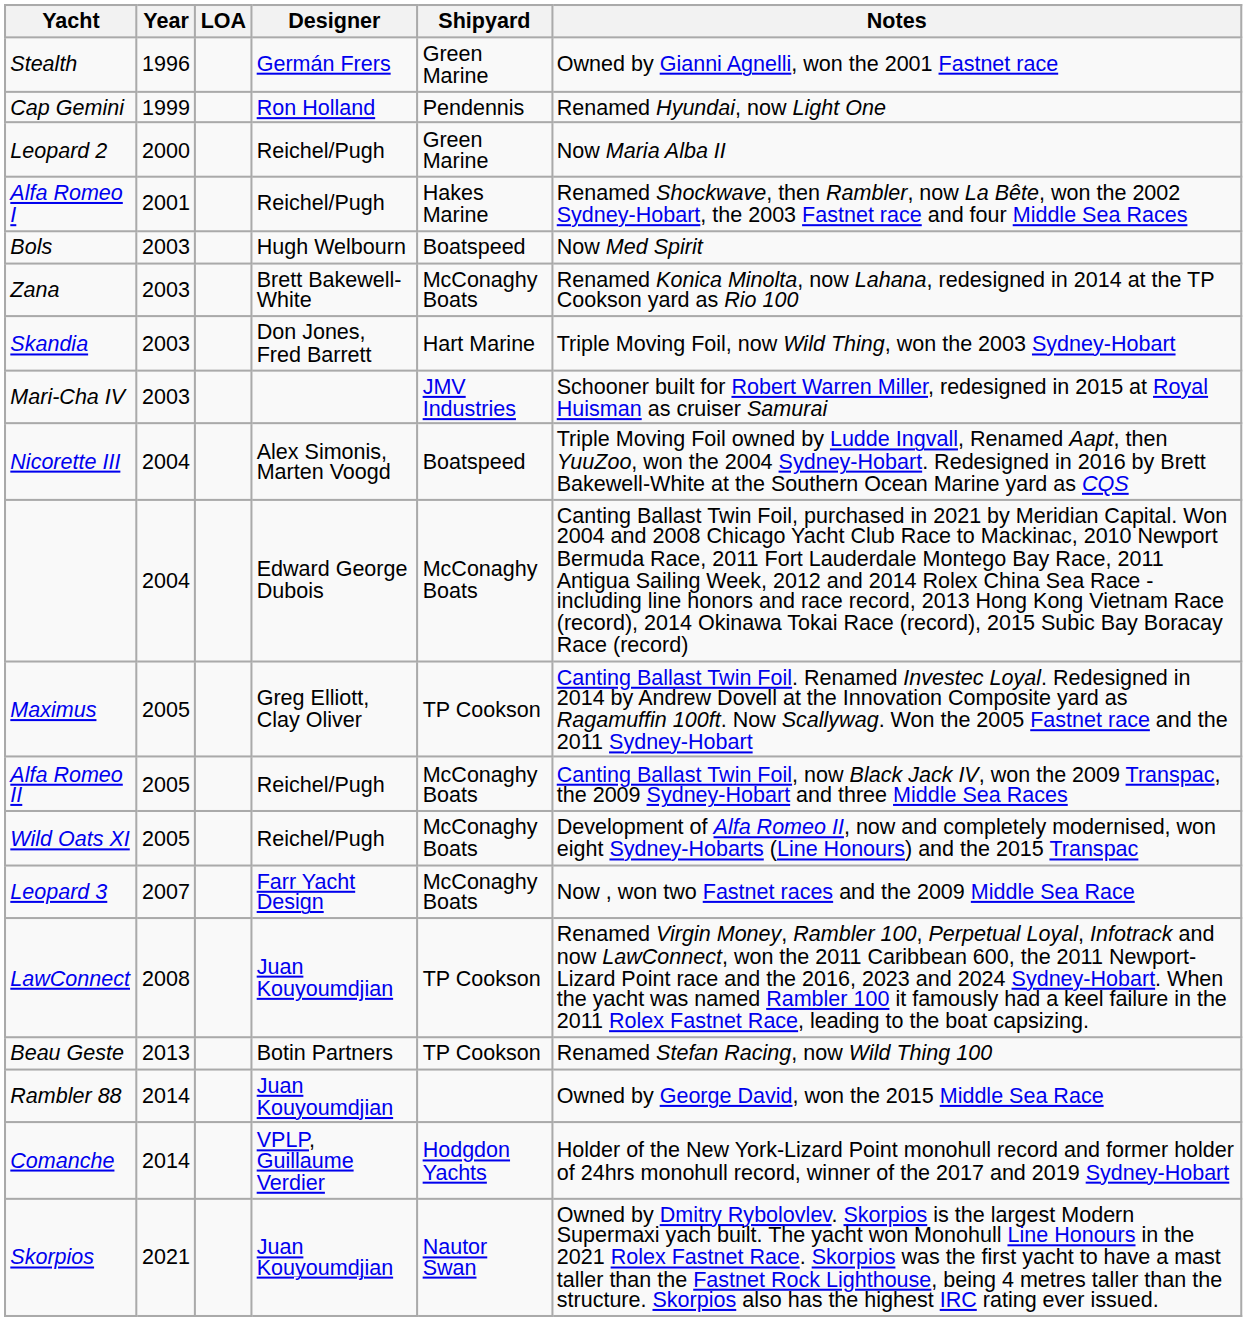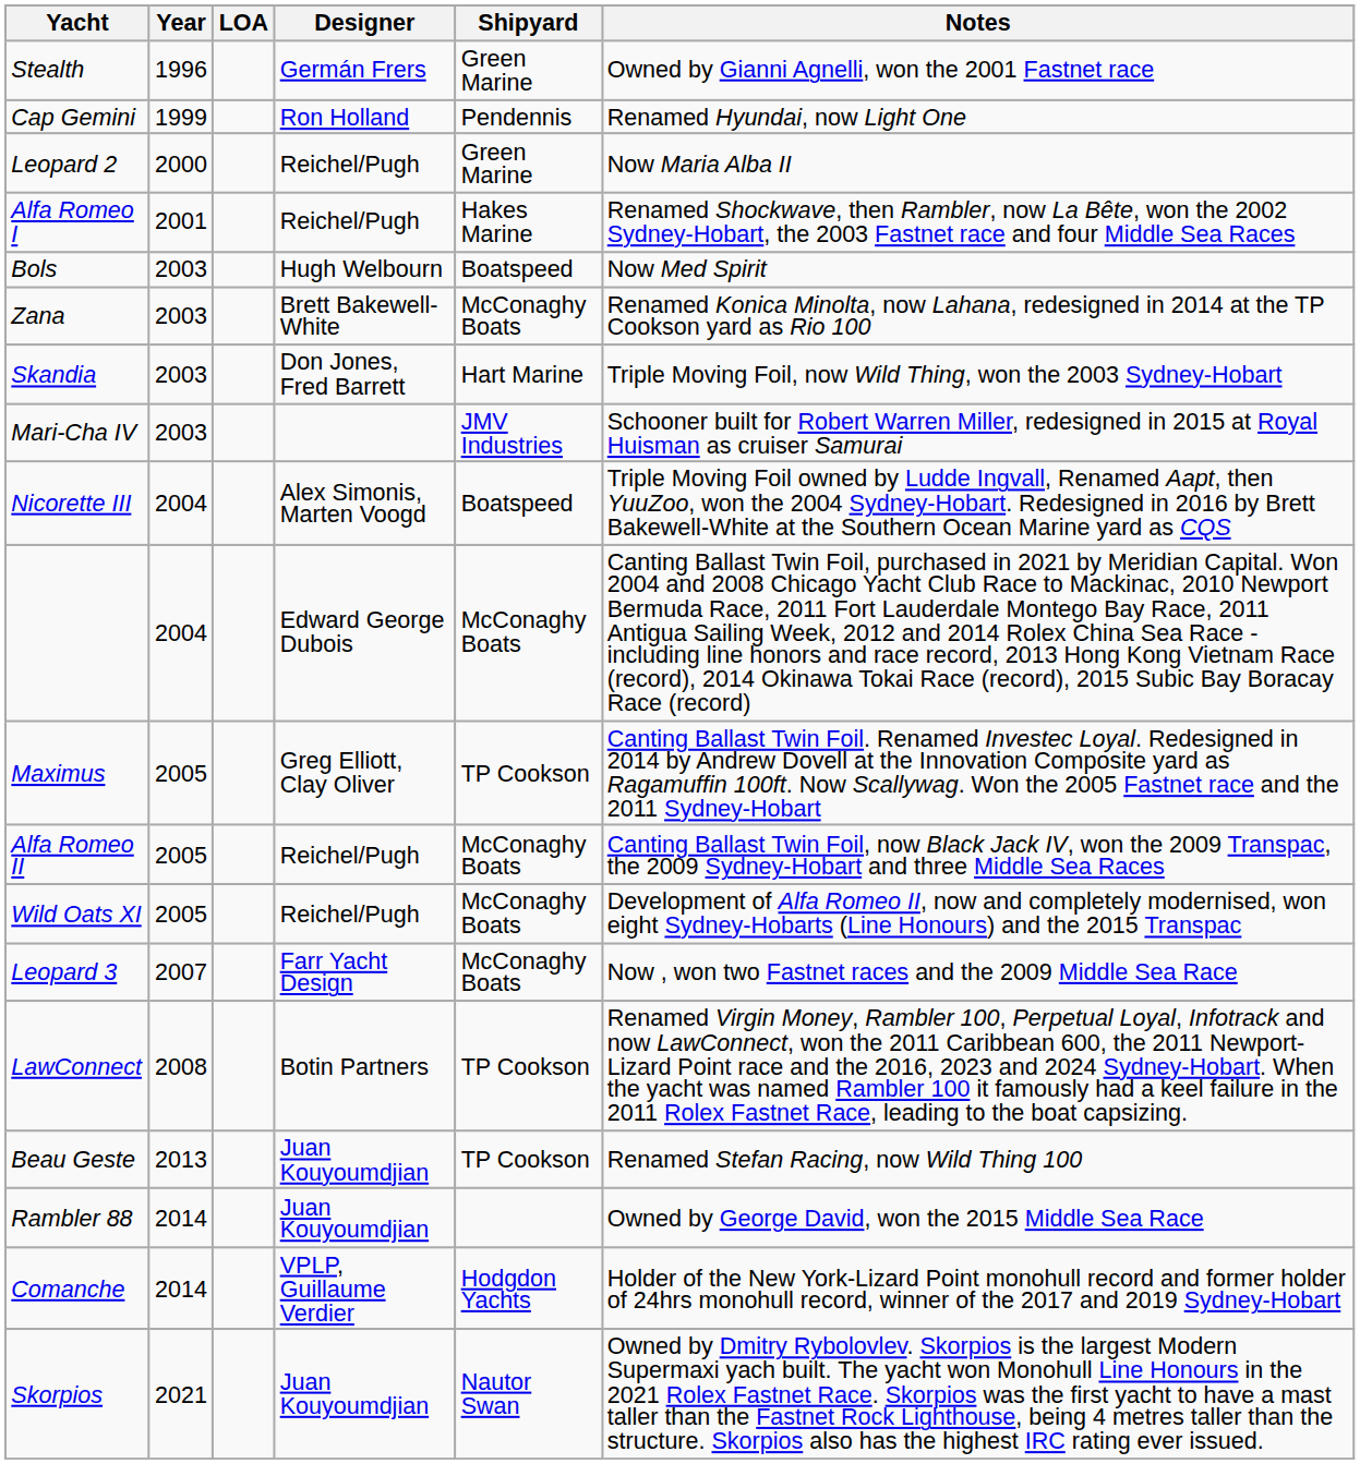 <table class="wikitable sortable" style=font-size:8pt;line-height:1>
 <tr>
 <th>Yacht</th>
 <th>Year</th>
 <th data-sort-type=number>LOA</th>
 <th>Designer</th>
 <th>Shipyard</th>
 <th>Notes</th>
 </tr>
 <tr>
 <td><em>Stealth</em></td>
 <td>1996</td>
 <td></td>
 <td><a href='#'>Germán Frers</a></td>
 <td> Green Marine</td>
 <td>Owned by <a href='#'>Gianni Agnelli</a>, won the 2001 <a href='#'>Fastnet race</a></td>
 </tr>
 <tr>
 <td><em>Cap Gemini</em></td>
 <td>1999</td>
 <td></td>
 <td><a href='#'>Ron Holland</a></td>
 <td> Pendennis</td>
 <td>Renamed <em>Hyundai</em>, now <em>Light One</em></td>
 </tr>
 <tr>
 <td><em>Leopard 2</em></td>
 <td>2000</td>
 <td></td>
 <td>Reichel/Pugh</td>
 <td> Green Marine</td>
 <td>Now <em>Maria Alba II</em></td>
 </tr>
 <tr>
 <td><em><a href='#'>Alfa Romeo I</a></em></td>
 <td>2001</td>
 <td></td>
 <td>Reichel/Pugh</td>
 <td> Hakes Marine</td>
 <td>Renamed <em>Shockwave</em>, then <em>Rambler</em>, now <em>La Bête</em>, won the 2002 <a href='#'>Sydney-Hobart</a>, the 2003 <a href='#'>Fastnet race</a> and four <a href='#'>Middle Sea Races</a></td>
 </tr>
 <tr>
 <td><em>Bols</em></td>
 <td>2003</td>
 <td></td>
 <td>Hugh Welbourn</td>
 <td> Boatspeed</td>
 <td>Now <em>Med Spirit</em></td>
 </tr>
 <tr>
 <td><em>Zana</em></td>
 <td>2003</td>
 <td></td>
 <td>Brett Bakewell-White</td>
 <td> McConaghy Boats</td>
 <td>Renamed <em>Konica Minolta</em>, now <em>Lahana</em>, redesigned in 2014 at the TP Cookson yard as  <em>Rio 100</em></td>
 </tr>
 <tr>
 <td><em><a href='#'>Skandia</a></em></td>
 <td>2003</td>
 <td></td>
 <td>Don Jones, Fred Barrett</td>
 <td> Hart Marine</td>
 <td>Triple Moving Foil, now <em>Wild Thing</em>, won the 2003 <a href='#'>Sydney-Hobart</a></td>
 </tr>
 <tr>
 <td><em>Mari-Cha IV</em></td>
 <td>2003</td>
 <td data-sort-type=number></td>
 <td></td>
 <td> <a href='#'>JMV Industries</a></td>
 <td>Schooner built for <a href='#'>Robert Warren Miller</a>, redesigned in 2015 at <a href='#'>Royal Huisman</a> as cruiser <em>Samurai</em></td>
 </tr>
 <tr>
 <td><em><a href='#'>Nicorette III</a></em></td>
 <td>2004</td>
 <td></td>
 <td>Alex Simonis, Marten Voogd</td>
 <td> Boatspeed</td>
 <td>Triple Moving Foil owned by <a href='#'>Ludde Ingvall</a>, Renamed <em>Aapt</em>, then <em>YuuZoo</em>, won the 2004 <a href='#'>Sydney-Hobart</a>. Redesigned in 2016 by Brett Bakewell-White at the Southern Ocean Marine yard as  <em><a href='#'>CQS</a></em></td>
 </tr>
 <tr>
 <td><em></em></td>
 <td>2004</td>
 <td></td>
 <td>Edward George Dubois</td>
 <td> McConaghy Boats</td>
 <td>Canting Ballast Twin Foil, purchased in 2021 by Meridian Capital. Won 2004 and 2008 Chicago Yacht Club Race to Mackinac, 2010 Newport Bermuda Race, 2011 Fort Lauderdale Montego Bay Race, 2011 Antigua Sailing Week, 2012 and 2014 Rolex China Sea Race - including line honors and race record, 2013 Hong Kong Vietnam Race (record), 2014 Okinawa Tokai Race (record), 2015 Subic Bay Boracay Race (record)</td>
 </tr>
 <tr>
 <td><em><a href='#'>Maximus</a></em></td>
 <td>2005</td>
 <td></td>
 <td>Greg Elliott, Clay Oliver</td>
 <td> TP Cookson</td>
 <td><a href='#'>Canting Ballast Twin Foil</a>. Renamed <em>Investec Loyal</em>. Redesigned in 2014 by Andrew Dovell at the Innovation Composite yard as <em>Ragamuffin 100ft</em>. Now <em>Scallywag</em>. Won the 2005 <a href='#'>Fastnet race</a> and the 2011 <a href='#'>Sydney-Hobart</a></td>
 </tr>
 <tr>
 <td><em><a href='#'>Alfa Romeo II</a></em></td>
 <td>2005</td>
 <td></td>
 <td>Reichel/Pugh</td>
 <td> McConaghy Boats</td>
 <td><a href='#'>Canting Ballast Twin Foil</a>, now  <em>Black Jack IV</em>, won the 2009 <a href='#'>Transpac</a>, the 2009 <a href='#'>Sydney-Hobart</a> and three <a href='#'>Middle Sea Races</a></td>
 </tr>
 <tr>
 <td><em><a href='#'>Wild Oats XI</a></em></td>
 <td>2005</td>
 <td></td>
 <td>Reichel/Pugh</td>
 <td> McConaghy Boats</td>
 <td>Development of <em><a href='#'>Alfa Romeo II</a></em>, now  and completely modernised, won eight <a href='#'>Sydney-Hobarts</a> (<a href='#'>Line Honours</a>) and the 2015 <a href='#'>Transpac</a></td>
 </tr>
 <tr>
 <td><em><a href='#'>Leopard 3</a></em></td>
 <td>2007</td>
 <td></td>
 <td><a href='#'>Farr Yacht Design</a></td>
 <td> McConaghy Boats</td>
 <td>Now , won two <a href='#'>Fastnet races</a> and the 2009 <a href='#'>Middle Sea Race</a></td>
 </tr>
 <tr>
 <td><em><a href='#'>LawConnect</a></em></td>
 <td>2008</td>
 <td></td>
-<td><a href='#'>Juan Kouyoumdjian</a></td>
+<td>Botin Partners</td>
 <td> TP Cookson</td>
 <td>Renamed <em>Virgin Money</em>, <em>Rambler 100</em>, <em>Perpetual Loyal</em>,  <em>Infotrack</em> and now  <em>LawConnect</em>, won the 2011 Caribbean 600, the 2011 Newport-Lizard Point race and the 2016, 2023 and 2024 <a href='#'>Sydney-Hobart</a>.  When the yacht was named <a href='#'>Rambler 100</a> it famously had a keel failure in the 2011 <a href='#'>Rolex Fastnet Race</a>, leading to the boat capsizing.</td>
 </tr>
 <tr>
 <td><em>Beau Geste</em></td>
 <td>2013</td>
 <td></td>
-<td>Botin Partners</td>
+<td><a href='#'>Juan Kouyoumdjian</a></td>
 <td {{nowrap> TP Cookson</td>
 <td>Renamed <em>Stefan Racing</em>, now  <em>Wild Thing 100</em></td>
 </tr>
 <tr>
 <td><em>Rambler 88</em></td>
 <td>2014</td>
 <td></td>
 <td><a href='#'>Juan Kouyoumdjian</a></td>
 <td></td>
 <td>Owned by <a href='#'>George David</a>, won the 2015 <a href='#'>Middle Sea Race</a></td>
 </tr>
 <tr>
 <td><em><a href='#'>Comanche</a></em></td>
 <td>2014</td>
 <td></td>
 <td><a href='#'>VPLP</a>, <a href='#'>Guillaume Verdier</a></td>
 <td> <a href='#'>Hodgdon Yachts</a></td>
 <td>Holder of the New York-Lizard Point monohull record and former holder of 24hrs monohull record, winner of the 2017 and 2019 <a href='#'>Sydney-Hobart</a></td>
 </tr>
 <tr>
 <td><em><a href='#'>Skorpios</a></em></td>
 <td>2021</td>
 <td></td>
 <td><a href='#'>Juan Kouyoumdjian</a></td>
 <td {{nowrap> <a href='#'>Nautor Swan</a></td>
 <td>Owned by <a href='#'>Dmitry Rybolovlev</a>. <a href='#'>Skorpios</a> is the largest Modern Supermaxi yach built.  The yacht won Monohull <a href='#'>Line Honours</a> in the 2021 <a href='#'>Rolex Fastnet Race</a>.  <a href='#'>Skorpios</a> was the first yacht to have a mast taller than the <a href='#'>Fastnet Rock Lighthouse</a>, being 4 metres taller than the structure.  <a href='#'>Skorpios</a> also has the highest <a href='#'>IRC</a> rating ever issued.</td>
 </tr>
 </table>
